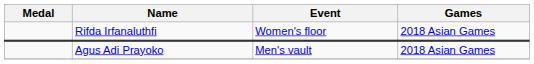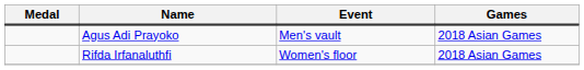 <table class="wikitable sortable" style="font-size:100%">
 <tr>
 <th width="90">Medal</th>
 <th width="250">Name</th>
 <th width="200">Event</th>
 <th width="180">Games</th>
-</tr>
-<tr>
-<td></td>
-<td><a href='#'>Rifda Irfanaluthfi</a></td>
-<td><a href='#'>Women's floor</a></td>
-<td><a href='#'>2018 Asian Games</a></td>
 </tr>
 <tr style="border-top: 3px solid #333333;">
 <td></td>
 <td><a href='#'>Agus Adi Prayoko</a></td>
 <td><a href='#'>Men's vault</a></td>
 <td><a href='#'>2018 Asian Games</a></td>
 </tr>
 <tr>
+<td></td>
+<td><a href='#'>Rifda Irfanaluthfi</a></td>
+<td><a href='#'>Women's floor</a></td>
+<td><a href='#'>2018 Asian Games</a></td>
+</tr>
+<tr>
 </tr>
 </table>
